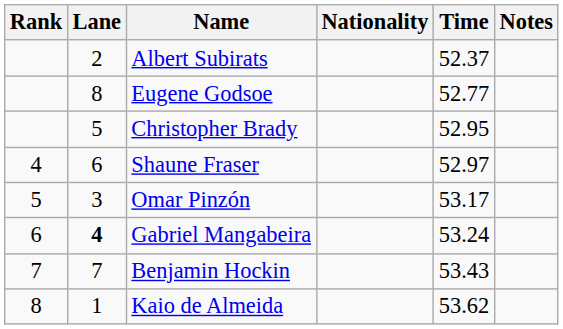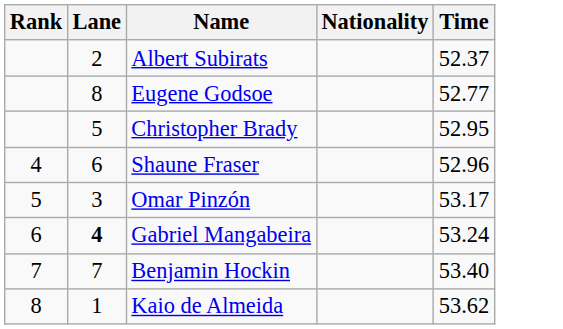 <table class="wikitable sortable" style="text-align:center">
 <tr>
 <th>Rank</th>
 <th>Lane</th>
 <th>Name</th>
 <th>Nationality</th>
 <th>Time</th>
-<th>Notes</th>
 </tr>
 <tr>
 <td></td>
 <td>2</td>
 <td align=left><a href='#'>Albert Subirats</a></td>
 <td align=left></td>
 <td>52.37</td>
-<td></td>
 </tr>
 <tr>
 <td></td>
 <td>8</td>
 <td align=left><a href='#'>Eugene Godsoe</a></td>
 <td align=left></td>
 <td>52.77</td>
-<td></td>
 </tr>
 <tr>
 <td></td>
 <td>5</td>
 <td align=left><a href='#'>Christopher Brady</a></td>
 <td align=left></td>
 <td>52.95</td>
-<td></td>
 </tr>
 <tr>
 <td>4</td>
 <td>6</td>
 <td align=left><a href='#'>Shaune Fraser</a></td>
 <td align=left></td>
-<td>52.97</td>
-<td></td>
+<td>52.96</td>
 </tr>
 <tr>
 <td>5</td>
 <td>3</td>
 <td align=left><a href='#'>Omar Pinzón</a></td>
 <td align=left></td>
 <td>53.17</td>
-<td></td>
 </tr>
 <tr>
 <td>6</td>
 <td><strong>4</strong></td>
 <td align=left><a href='#'>Gabriel Mangabeira</a></td>
 <td align=left></td>
 <td>53.24</td>
-<td></td>
 </tr>
 <tr>
 <td>7</td>
 <td>7</td>
 <td align=left><a href='#'>Benjamin Hockin</a></td>
 <td align=left></td>
-<td>53.43</td>
-<td></td>
+<td>53.40</td>
 </tr>
 <tr>
 <td>8</td>
 <td>1</td>
 <td align=left><a href='#'>Kaio de Almeida</a></td>
 <td align=left></td>
 <td>53.62</td>
-<td></td>
 </tr>
 </table>
